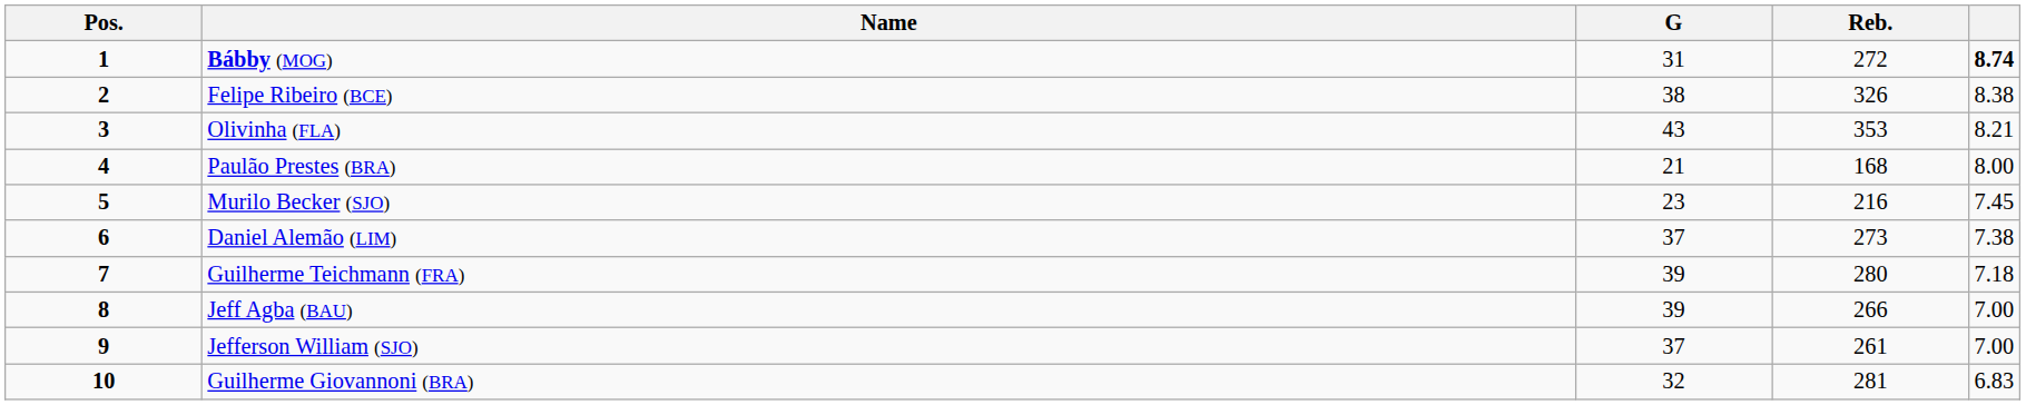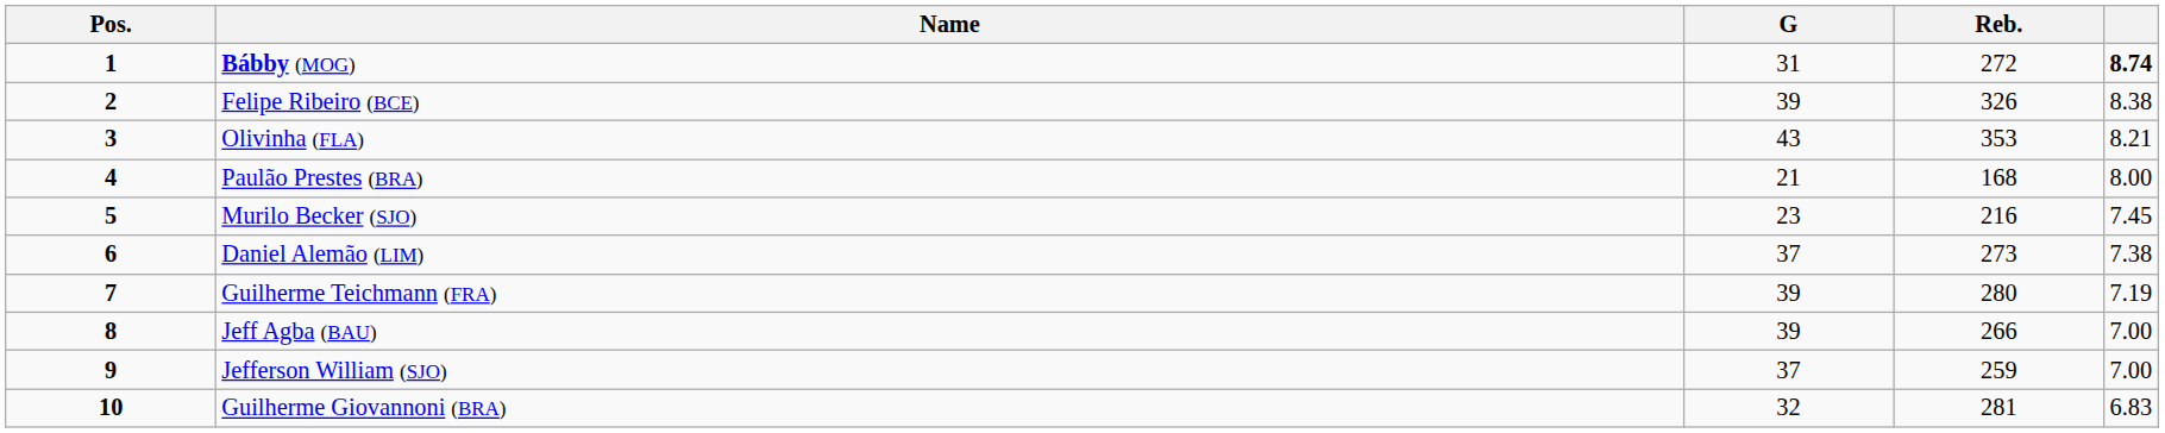 <table class="wikitable" style="width:90%;">
 <tr>
 <th style="width:10%;">Pos.</th>
 <th style="width:70%;">Name</th>
 <th style="width:10%;">G</th>
 <th style="width:10%;">Reb.</th>
 <th style="width:10%;"></th>
 </tr>
 <tr align=center>
 <td><strong>1</strong></td>
 <td align=left> <strong><a href='#'>Bábby</a></strong> <small>(<a href='#'>MOG</a>)</small></td>
 <td>31</td>
 <td>272</td>
 <td><strong>8.74</strong></td>
 </tr>
 <tr align=center>
 <td><strong>2</strong></td>
 <td align=left> <a href='#'>Felipe Ribeiro</a> <small>(<a href='#'>BCE</a>)</small></td>
-<td>38</td>
+<td>39</td>
 <td>326</td>
 <td>8.38</td>
 </tr>
 <tr align=center>
 <td><strong>3</strong></td>
 <td align=left> <a href='#'>Olivinha</a> <small>(<a href='#'>FLA</a>)</small></td>
 <td>43</td>
 <td>353</td>
 <td>8.21</td>
 </tr>
 <tr align=center>
 <td><strong>4</strong></td>
 <td align=left> <a href='#'>Paulão Prestes</a> <small>(<a href='#'>BRA</a>)</small></td>
 <td>21</td>
 <td>168</td>
 <td>8.00</td>
 </tr>
 <tr align=center>
 <td><strong>5</strong></td>
 <td align=left> <a href='#'>Murilo Becker</a> <small>(<a href='#'>SJO</a>)</small></td>
 <td>23</td>
 <td>216</td>
 <td>7.45</td>
 </tr>
 <tr align=center>
 <td><strong>6</strong></td>
 <td align=left> <a href='#'>Daniel Alemão</a> <small>(<a href='#'>LIM</a>)</small></td>
 <td>37</td>
 <td>273</td>
 <td>7.38</td>
 </tr>
 <tr align=center>
 <td><strong>7</strong></td>
 <td align=left> <a href='#'>Guilherme Teichmann</a> <small>(<a href='#'>FRA</a>)</small></td>
 <td>39</td>
 <td>280</td>
-<td>7.18</td>
+<td>7.19</td>
 </tr>
 <tr align=center>
 <td><strong>8</strong></td>
 <td align=left> <a href='#'>Jeff Agba</a> <small>(<a href='#'>BAU</a>)</small></td>
 <td>39</td>
 <td>266</td>
 <td>7.00</td>
 </tr>
 <tr align=center>
 <td><strong>9</strong></td>
 <td align=left> <a href='#'>Jefferson William</a> <small>(<a href='#'>SJO</a>)</small></td>
 <td>37</td>
-<td>261</td>
+<td>259</td>
 <td>7.00</td>
 </tr>
 <tr align=center>
 <td><strong>10</strong></td>
 <td align=left> <a href='#'>Guilherme Giovannoni</a> <small>(<a href='#'>BRA</a>)</small></td>
 <td>32</td>
 <td>281</td>
 <td>6.83</td>
 </tr>
 </table>
